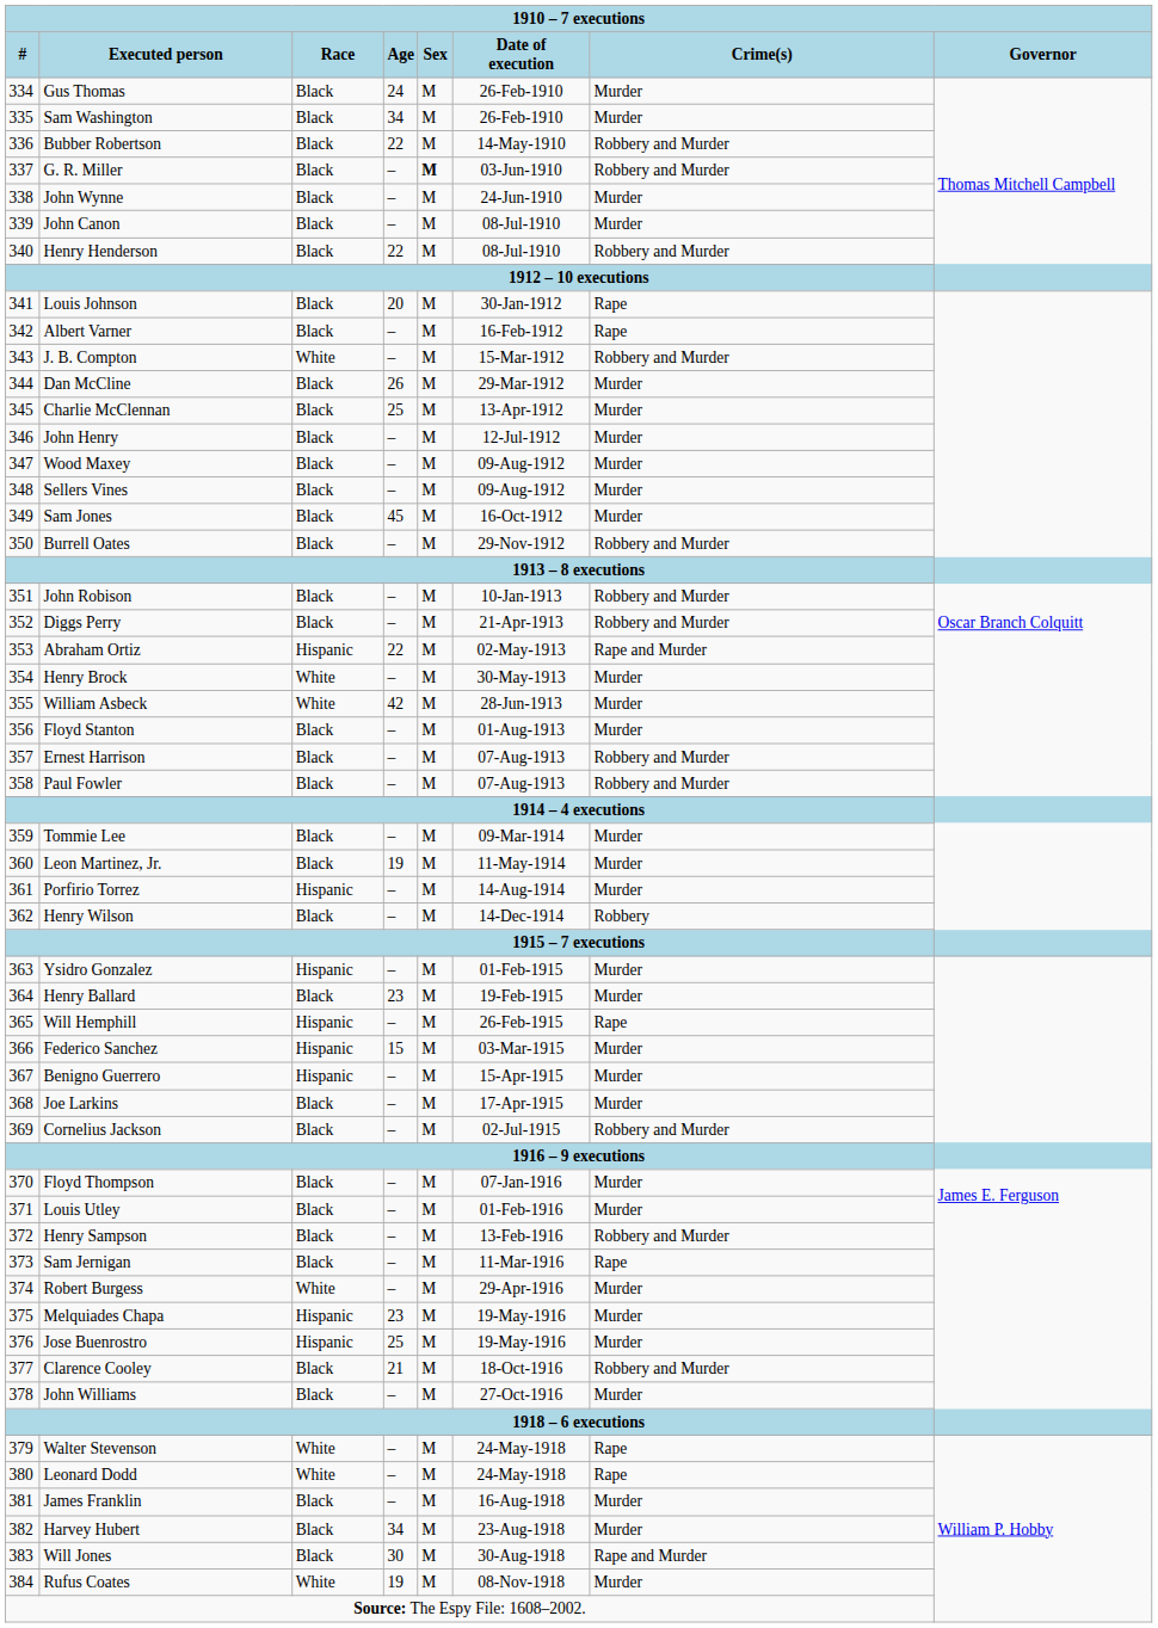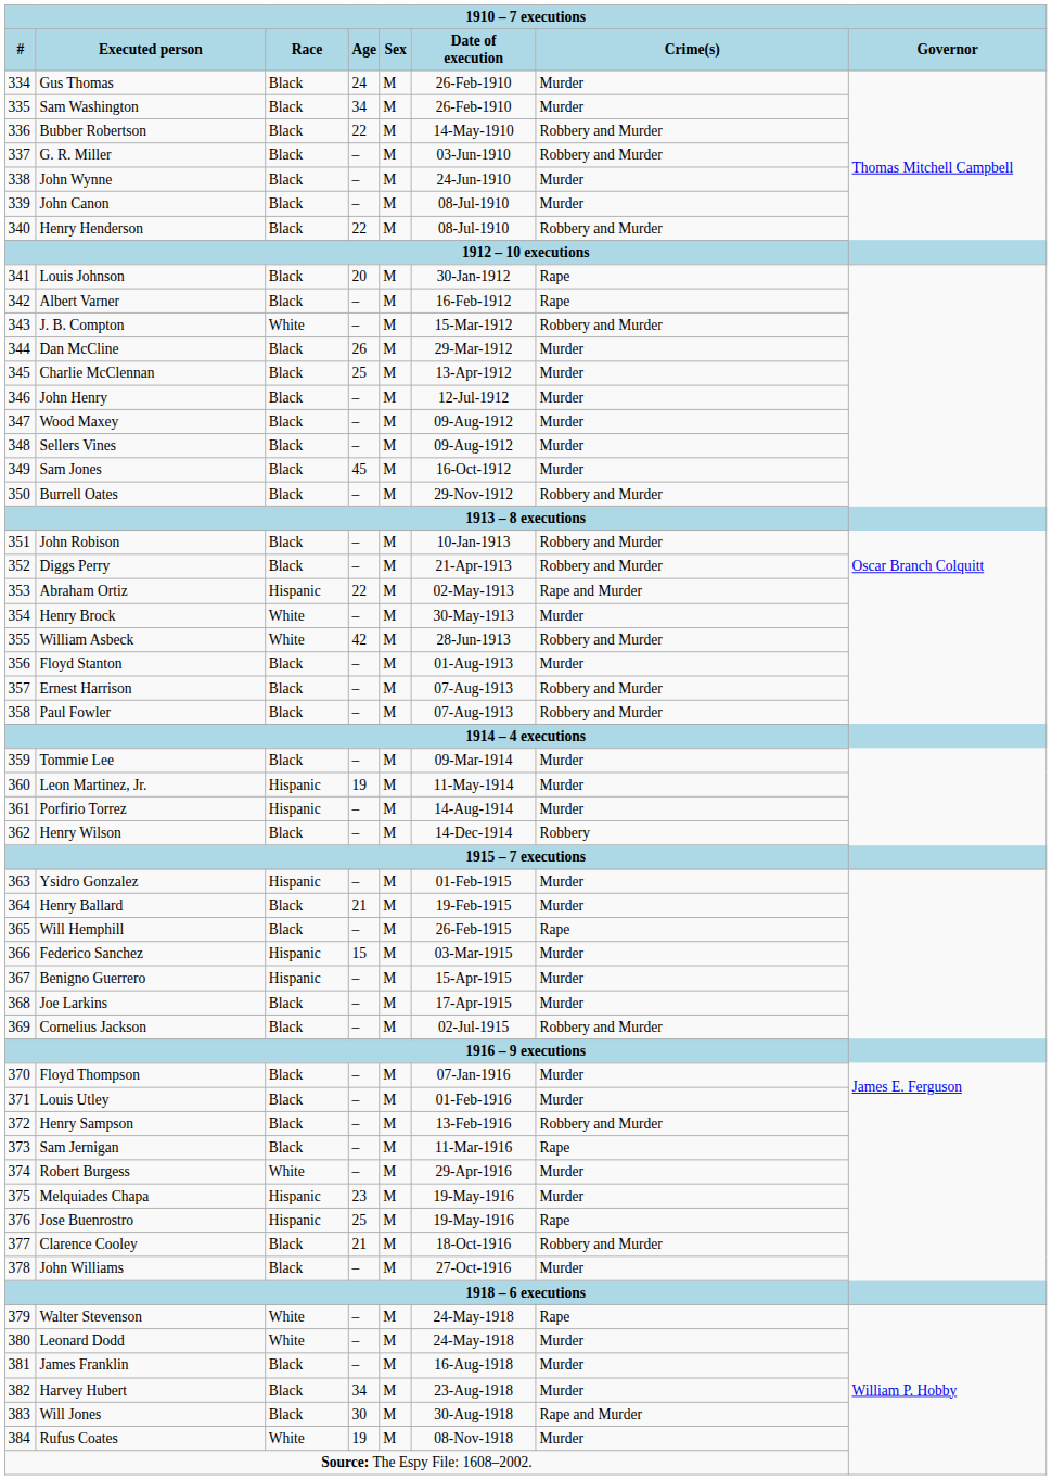 <table class="wikitable" style="font-size:95%; ">
 <tr>
 <th colspan="8" style="background-color:#ADD8E6">1910 – 7 executions</th>
 </tr>
 <tr>
 <th style="background-color:#ADD8E6" width="3%">#</th>
 <th style="background-color:#ADD8E6" width="22%">Executed person</th>
 <th style="background-color:#ADD8E6" width="8%">Race</th>
 <th style="background-color:#ADD8E6" width="3%">Age</th>
 <th style="background-color:#ADD8E6" width="3%">Sex</th>
 <th style="background-color:#ADD8E6" width="12%">Date of <br>execution</th>
 <th style="background-color:#ADD8E6" width="30%">Crime(s)</th>
 <th style="background-color:#ADD8E6" width="30%">Governor</th>
 </tr>
 <tr>
 <td>334</td>
 <td>Gus Thomas</td>
 <td>Black</td>
 <td>24</td>
 <td>M</td>
 <td align=center>26-Feb-1910</td>
 <td>Murder</td>
 <td Rowspan="8"><a href='#'>Thomas Mitchell Campbell</a></td>
 </tr>
 <tr>
 <td>335</td>
 <td>Sam Washington</td>
 <td>Black</td>
 <td>34</td>
 <td>M</td>
 <td align=center>26-Feb-1910</td>
 <td>Murder</td>
 </tr>
 <tr>
 <td>336</td>
 <td>Bubber Robertson</td>
 <td>Black</td>
 <td>22</td>
 <td>M</td>
 <td align=center>14-May-1910</td>
 <td>Robbery and Murder</td>
 </tr>
 <tr>
 <td>337</td>
 <td>G. R. Miller</td>
 <td>Black</td>
 <td>–</td>
-<td><strong>M</strong></td>
+<td>M</td>
 <td align=center>03-Jun-1910</td>
 <td>Robbery and Murder</td>
 </tr>
 <tr>
 <td>338</td>
 <td>John Wynne</td>
 <td>Black</td>
 <td>–</td>
 <td>M</td>
 <td align=center>24-Jun-1910</td>
 <td>Murder</td>
 </tr>
 <tr>
 <td>339</td>
 <td>John Canon</td>
 <td>Black</td>
 <td>–</td>
 <td>M</td>
 <td align=center>08-Jul-1910</td>
 <td>Murder</td>
 </tr>
 <tr>
 <td>340</td>
 <td>Henry Henderson</td>
 <td>Black</td>
 <td>22</td>
 <td>M</td>
 <td align=center>08-Jul-1910</td>
 <td>Robbery and Murder</td>
 </tr>
 <tr>
 <th colspan="8" style="background-color:#ADD8E6">1912 – 10 executions</th>
 </tr>
 <tr>
 <td>341</td>
 <td>Louis Johnson</td>
 <td>Black</td>
 <td>20</td>
 <td>M</td>
 <td align=center>30-Jan-1912</td>
 <td>Rape</td>
 <td Rowspan ="25"><a href='#'>Oscar Branch Colquitt</a></td>
 </tr>
 <tr>
 <td>342</td>
 <td>Albert Varner</td>
 <td>Black</td>
 <td>–</td>
 <td>M</td>
 <td align=center>16-Feb-1912</td>
 <td>Rape</td>
 </tr>
 <tr>
 <td>343</td>
 <td>J. B. Compton</td>
 <td>White</td>
 <td>–</td>
 <td>M</td>
 <td align=center>15-Mar-1912</td>
 <td>Robbery and Murder</td>
 </tr>
 <tr>
 <td>344</td>
 <td>Dan McCline</td>
 <td>Black</td>
 <td>26</td>
 <td>M</td>
 <td align=center>29-Mar-1912</td>
 <td>Murder</td>
 </tr>
 <tr>
 <td>345</td>
 <td>Charlie McClennan</td>
 <td>Black</td>
 <td>25</td>
 <td>M</td>
 <td align=center>13-Apr-1912</td>
 <td>Murder</td>
 </tr>
 <tr>
 <td>346</td>
 <td>John Henry</td>
 <td>Black</td>
 <td>–</td>
 <td>M</td>
 <td align=center>12-Jul-1912</td>
 <td>Murder</td>
 </tr>
 <tr>
 <td>347</td>
 <td>Wood Maxey</td>
 <td>Black</td>
 <td>–</td>
 <td>M</td>
 <td align=center>09-Aug-1912</td>
 <td>Murder</td>
 </tr>
 <tr>
 <td>348</td>
 <td>Sellers Vines</td>
 <td>Black</td>
 <td>–</td>
 <td>M</td>
 <td align=center>09-Aug-1912</td>
 <td>Murder</td>
 </tr>
 <tr>
 <td>349</td>
 <td>Sam Jones</td>
 <td>Black</td>
 <td>45</td>
 <td>M</td>
 <td align=center>16-Oct-1912</td>
 <td>Murder</td>
 </tr>
 <tr>
 <td>350</td>
 <td>Burrell Oates</td>
 <td>Black</td>
 <td>–</td>
 <td>M</td>
 <td align=center>29-Nov-1912</td>
 <td>Robbery and Murder</td>
 </tr>
 <tr>
 <th colspan="8" style="background-color:#ADD8E6">1913 – 8 executions</th>
 </tr>
 <tr>
 <td>351</td>
 <td>John Robison</td>
 <td>Black</td>
 <td>–</td>
 <td>M</td>
 <td align=center>10-Jan-1913</td>
 <td>Robbery and Murder</td>
 </tr>
 <tr>
 <td>352</td>
 <td>Diggs Perry</td>
 <td>Black</td>
 <td>–</td>
 <td>M</td>
 <td align=center>21-Apr-1913</td>
 <td>Robbery and Murder</td>
 </tr>
 <tr>
 <td>353</td>
 <td>Abraham Ortiz</td>
 <td>Hispanic</td>
 <td>22</td>
 <td>M</td>
 <td align=center>02-May-1913</td>
 <td>Rape and Murder</td>
 </tr>
 <tr>
 <td>354</td>
 <td>Henry Brock</td>
 <td>White</td>
 <td>–</td>
 <td>M</td>
 <td align=center>30-May-1913</td>
 <td>Murder</td>
 </tr>
 <tr>
 <td>355</td>
 <td>William Asbeck</td>
 <td>White</td>
 <td>42</td>
 <td>M</td>
 <td align=center>28-Jun-1913</td>
-<td>Murder</td>
+<td>Robbery and Murder</td>
 </tr>
 <tr>
 <td>356</td>
 <td>Floyd Stanton</td>
 <td>Black</td>
 <td>–</td>
 <td>M</td>
 <td align=center>01-Aug-1913</td>
 <td>Murder</td>
 </tr>
 <tr>
 <td>357</td>
 <td>Ernest Harrison</td>
 <td>Black</td>
 <td>–</td>
 <td>M</td>
 <td align=center>07-Aug-1913</td>
 <td>Robbery and Murder</td>
 </tr>
 <tr>
 <td>358</td>
 <td>Paul Fowler</td>
 <td>Black</td>
 <td>–</td>
 <td>M</td>
 <td align=center>07-Aug-1913</td>
 <td>Robbery and Murder</td>
 </tr>
 <tr>
 <th colspan="8" style="background-color:#ADD8E6">1914 – 4 executions</th>
 </tr>
 <tr>
 <td>359</td>
 <td>Tommie Lee</td>
 <td>Black</td>
 <td>–</td>
 <td>M</td>
 <td align=center>09-Mar-1914</td>
 <td>Murder</td>
 </tr>
 <tr>
 <td>360</td>
 <td>Leon Martinez, Jr.</td>
-<td>Black</td>
+<td>Hispanic</td>
 <td>19</td>
 <td>M</td>
 <td align=center>11-May-1914</td>
 <td>Murder</td>
 </tr>
 <tr>
 <td>361</td>
 <td>Porfirio Torrez</td>
 <td>Hispanic</td>
 <td>–</td>
 <td>M</td>
 <td align=center>14-Aug-1914</td>
 <td>Murder</td>
 </tr>
 <tr>
 <td>362</td>
 <td>Henry Wilson</td>
 <td>Black</td>
 <td>–</td>
 <td>M</td>
 <td align=center>14-Dec-1914</td>
 <td>Robbery</td>
 </tr>
 <tr>
 <th colspan="8" style="background-color:#ADD8E6">1915 – 7 executions</th>
 </tr>
 <tr>
 <td>363</td>
 <td>Ysidro Gonzalez</td>
 <td>Hispanic</td>
 <td>–</td>
 <td>M</td>
 <td align=center>01-Feb-1915</td>
 <td>Murder</td>
 <td Rowspan="18"><a href='#'>James E. Ferguson</a></td>
 </tr>
 <tr>
 <td>364</td>
 <td>Henry Ballard</td>
 <td>Black</td>
-<td>23</td>
+<td>21</td>
 <td>M</td>
 <td align=center>19-Feb-1915</td>
 <td>Murder</td>
 </tr>
 <tr>
 <td>365</td>
 <td>Will Hemphill</td>
-<td>Hispanic</td>
+<td>Black</td>
 <td>–</td>
 <td>M</td>
 <td align=center>26-Feb-1915</td>
 <td>Rape</td>
 </tr>
 <tr>
 <td>366</td>
 <td>Federico Sanchez</td>
 <td>Hispanic</td>
 <td>15</td>
 <td>M</td>
 <td align=center>03-Mar-1915</td>
 <td>Murder</td>
 </tr>
 <tr>
 <td>367</td>
 <td>Benigno Guerrero</td>
 <td>Hispanic</td>
 <td>–</td>
 <td>M</td>
 <td align=center>15-Apr-1915</td>
 <td>Murder</td>
 </tr>
 <tr>
 <td>368</td>
 <td>Joe Larkins</td>
 <td>Black</td>
 <td>–</td>
 <td>M</td>
 <td align=center>17-Apr-1915</td>
 <td>Murder</td>
 </tr>
 <tr>
 <td>369</td>
 <td>Cornelius Jackson</td>
 <td>Black</td>
 <td>–</td>
 <td>M</td>
 <td align=center>02-Jul-1915</td>
 <td>Robbery and Murder</td>
 </tr>
 <tr>
 <th colspan="8" style="background-color:#ADD8E6">1916 – 9 executions</th>
 </tr>
 <tr>
 <td>370</td>
 <td>Floyd Thompson</td>
 <td>Black</td>
 <td>–</td>
 <td>M</td>
 <td align=center>07-Jan-1916</td>
 <td>Murder</td>
 </tr>
 <tr>
 <td>371</td>
 <td>Louis Utley</td>
 <td>Black</td>
 <td>–</td>
 <td>M</td>
 <td align=center>01-Feb-1916</td>
 <td>Murder</td>
 </tr>
 <tr>
 <td>372</td>
 <td>Henry Sampson</td>
 <td>Black</td>
 <td>–</td>
 <td>M</td>
 <td align=center>13-Feb-1916</td>
 <td>Robbery and Murder</td>
 </tr>
 <tr>
 <td>373</td>
 <td>Sam Jernigan</td>
 <td>Black</td>
 <td>–</td>
 <td>M</td>
 <td align=center>11-Mar-1916</td>
 <td>Rape</td>
 </tr>
 <tr>
 <td>374</td>
 <td>Robert Burgess</td>
 <td>White</td>
 <td>–</td>
 <td>M</td>
 <td align=center>29-Apr-1916</td>
 <td>Murder</td>
 </tr>
 <tr>
 <td>375</td>
 <td>Melquiades Chapa</td>
 <td>Hispanic</td>
 <td>23</td>
 <td>M</td>
 <td align=center>19-May-1916</td>
 <td>Murder</td>
 </tr>
 <tr>
 <td>376</td>
 <td>Jose Buenrostro</td>
 <td>Hispanic</td>
 <td>25</td>
 <td>M</td>
 <td align=center>19-May-1916</td>
-<td>Murder</td>
+<td>Rape</td>
 </tr>
 <tr>
 <td>377</td>
 <td>Clarence Cooley</td>
 <td>Black</td>
 <td>21</td>
 <td>M</td>
 <td align=center>18-Oct-1916</td>
 <td>Robbery and Murder</td>
 </tr>
 <tr>
 <td>378</td>
 <td>John Williams</td>
 <td>Black</td>
 <td>–</td>
 <td>M</td>
 <td align=center>27-Oct-1916</td>
 <td>Murder</td>
 </tr>
 <tr>
 <th colspan="8" style="background-color:#ADD8E6">1918 – 6 executions</th>
 </tr>
 <tr>
 <td>379</td>
 <td>Walter Stevenson</td>
 <td>White</td>
 <td>–</td>
 <td>M</td>
 <td align=center>24-May-1918</td>
 <td>Rape</td>
 <td Rowspan="7"><a href='#'>William P. Hobby</a></td>
 </tr>
 <tr>
 <td>380</td>
 <td>Leonard Dodd</td>
 <td>White</td>
 <td>–</td>
 <td>M</td>
 <td align=center>24-May-1918</td>
-<td>Rape</td>
+<td>Murder</td>
 </tr>
 <tr>
 <td>381</td>
 <td>James Franklin</td>
 <td>Black</td>
 <td>–</td>
 <td>M</td>
 <td align=center>16-Aug-1918</td>
 <td>Murder</td>
 </tr>
 <tr>
 <td>382</td>
 <td>Harvey Hubert</td>
 <td>Black</td>
 <td>34</td>
 <td>M</td>
 <td align=center>23-Aug-1918</td>
 <td>Murder</td>
 </tr>
 <tr>
 <td>383</td>
 <td>Will Jones</td>
 <td>Black</td>
 <td>30</td>
 <td>M</td>
 <td align=center>30-Aug-1918</td>
 <td>Rape and Murder</td>
 </tr>
 <tr>
 <td>384</td>
 <td>Rufus Coates</td>
 <td>White</td>
 <td>19</td>
 <td>M</td>
 <td align=center>08-Nov-1918</td>
 <td>Murder</td>
 </tr>
 <tr>
 <td colspan=7 style="text-align:center;"><strong>Source:</strong> The Espy File: 1608–2002.</td>
 </tr>
 </table>
